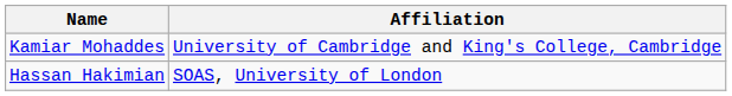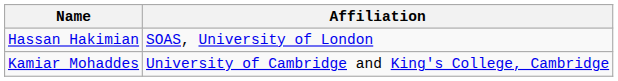 <table class="wikitable">
 <tr>
 <th>Name</th>
 <th>Affiliation</th>
 </tr>
 <tr>
+<td><a href='#'>Hassan Hakimian</a></td>
+<td><a href='#'>SOAS</a>, <a href='#'>University of London</a></td>
+</tr>
+<tr>
 <td><a href='#'>Kamiar Mohaddes</a></td>
 <td><a href='#'>University of Cambridge</a> and <a href='#'>King's College, Cambridge</a></td>
 </tr>
-<tr>
-<td><a href='#'>Hassan Hakimian</a></td>
-<td><a href='#'>SOAS</a>, <a href='#'>University of London</a></td>
-</tr>
 </table>
